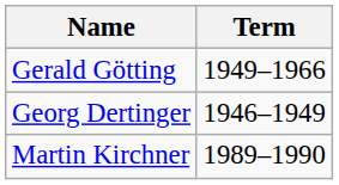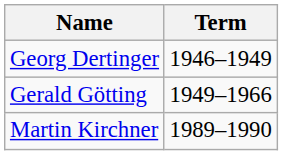 <table class="wikitable">
 <tr>
 <th>Name</th>
 <th>Term</th>
 </tr>
 <tr>
+<td><a href='#'>Georg Dertinger</a></td>
+<td>1946–1949</td>
+</tr>
+<tr>
 <td><a href='#'>Gerald Götting</a></td>
 <td>1949–1966</td>
-</tr>
-<tr>
-<td><a href='#'>Georg Dertinger</a></td>
-<td>1946–1949</td>
 </tr>
 <tr>
 <td><a href='#'>Martin Kirchner</a></td>
 <td>1989–1990</td>
 </tr>
 </table>
